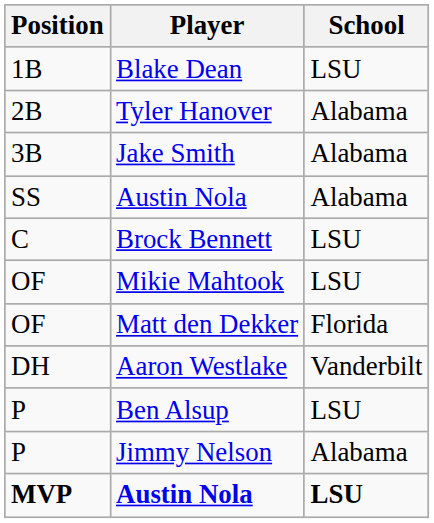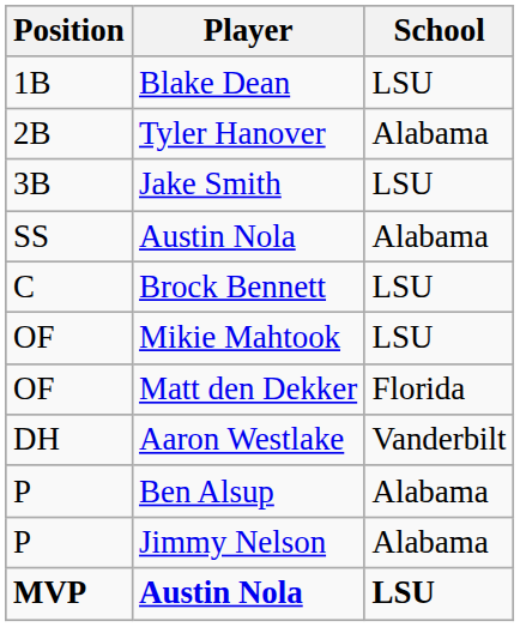 <table class="wikitable">
 <tr>
 <th>Position</th>
 <th>Player</th>
 <th>School</th>
 </tr>
 <tr>
 <td>1B</td>
 <td><a href='#'>Blake Dean</a></td>
 <td>LSU</td>
 </tr>
 <tr>
 <td>2B</td>
 <td><a href='#'>Tyler Hanover</a></td>
 <td>Alabama</td>
 </tr>
 <tr>
 <td>3B</td>
 <td><a href='#'>Jake Smith</a></td>
-<td>Alabama</td>
+<td>LSU</td>
 </tr>
 <tr>
 <td>SS</td>
 <td><a href='#'>Austin Nola</a></td>
 <td>Alabama</td>
 </tr>
 <tr>
 <td>C</td>
 <td><a href='#'>Brock Bennett</a></td>
 <td>LSU</td>
 </tr>
 <tr>
 <td>OF</td>
 <td><a href='#'>Mikie Mahtook</a></td>
 <td>LSU</td>
 </tr>
 <tr>
 <td>OF</td>
 <td><a href='#'>Matt den Dekker</a></td>
 <td>Florida</td>
 </tr>
 <tr>
 <td>DH</td>
 <td><a href='#'>Aaron Westlake</a></td>
 <td>Vanderbilt</td>
 </tr>
 <tr>
 <td>P</td>
 <td><a href='#'>Ben Alsup</a></td>
-<td>LSU</td>
+<td>Alabama</td>
 </tr>
 <tr>
 <td>P</td>
 <td><a href='#'>Jimmy Nelson</a></td>
 <td>Alabama</td>
 </tr>
 <tr>
 <td><strong>MVP</strong></td>
 <td><strong><a href='#'>Austin Nola</a></strong></td>
 <td><strong>LSU</strong></td>
 </tr>
 </table>
